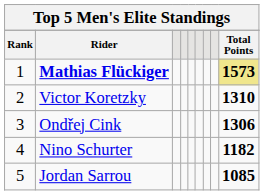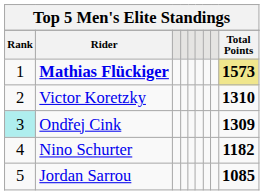 <table class="wikitable sortable">
 <tr>
 <th colspan=27 align="center"><strong>Top 5 Men's Elite Standings</strong></th>
 </tr>
 <tr>
 </tr>
 <tr style="font-size:8pt;font-weight:bold">
 <th align="center">Rank</th>
 <th align="center">Rider</th>
 <th class=unsortable style="background:#E5E4E2;"><small></small></th>
 <th class=unsortable style="background:#E5E4E2;"><small></small></th>
 <th class=unsortable style="background:#E5E4E2;"><small></small></th>
 <th class=unsortable style="background:#E5E4E2;"><small></small></th>
 <th class=unsortable style="background:#E5E4E2;"><small></small></th>
 <th class=unsortable style="background:#E5E4E2;"><small></small></th>
 <th align="center">Total<br>Points</th>
 </tr>
 <tr>
 <td align=center>1</td>
 <td> <strong><a href='#'>Mathias Flückiger</a></strong></td>
 <td align=center></td>
 <td align=center></td>
 <td align=center></td>
 <td align=center></td>
 <td align=center></td>
 <td align=center></td>
 <td align=center style="background: khaki;"><strong>1573</strong></td>
 </tr>
 <tr>
 <td align=center>2</td>
 <td> <a href='#'>Victor Koretzky</a></td>
 <td align=center></td>
 <td align=center></td>
 <td align=center></td>
 <td align=center></td>
 <td align=center></td>
 <td align=center></td>
 <td align=center><strong>1310</strong></td>
 </tr>
 <tr>
-<td align=center>3</td>
+<td align=center style="background: paleturquoise;">3</td>
 <td> <a href='#'>Ondřej Cink</a></td>
 <td align=center></td>
 <td align=center></td>
 <td align=center></td>
 <td align=center></td>
 <td align=center></td>
 <td align=center></td>
-<td align=center><strong>1306</strong></td>
+<td align=center><strong>1309</strong></td>
 </tr>
 <tr>
 <td align=center>4</td>
 <td> <a href='#'>Nino Schurter</a></td>
 <td align=center></td>
 <td align=center></td>
 <td align=center></td>
 <td align=center></td>
 <td align=center></td>
 <td align=center></td>
 <td align=center><strong>1182</strong></td>
 </tr>
 <tr>
 <td align=center>5</td>
 <td> <a href='#'>Jordan Sarrou</a></td>
 <td align=center></td>
 <td align=center></td>
 <td align=center></td>
 <td align=center></td>
 <td align=center></td>
 <td align=center></td>
 <td align=center><strong>1085</strong><br></td>
 </tr>
 </table>
